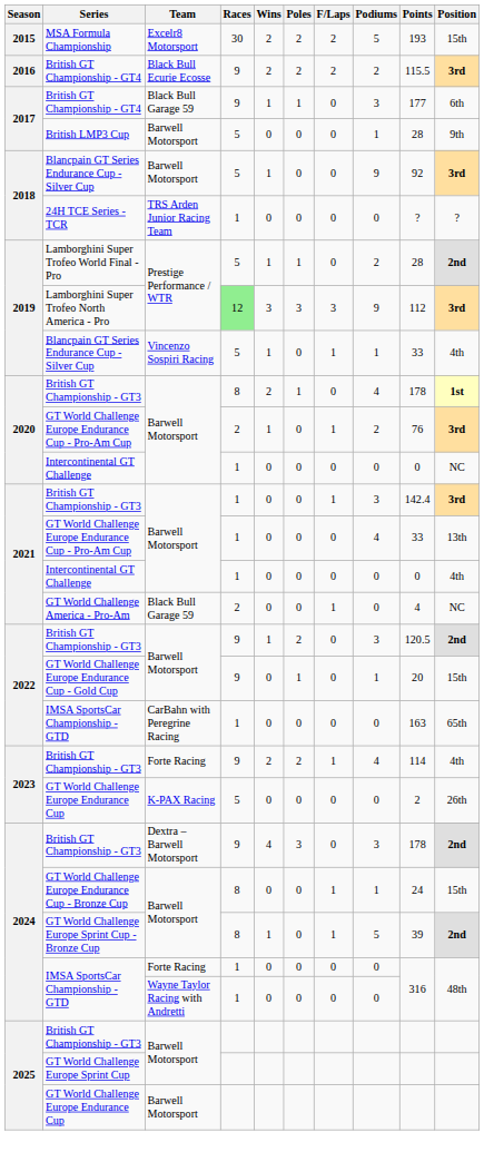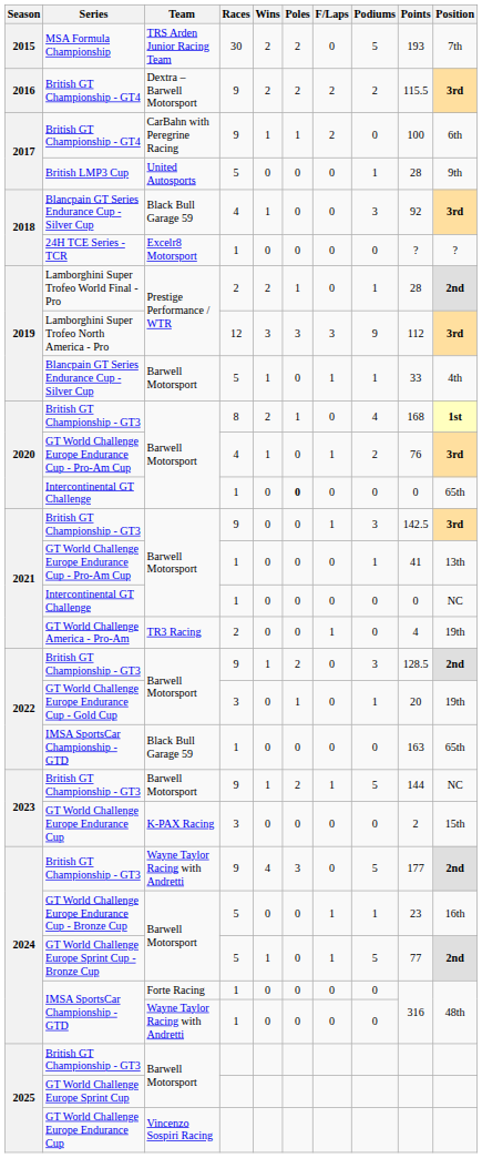 <table class="wikitable" style="font-size: 90%; text-align:center">
 <tr>
 <th>Season</th>
 <th>Series</th>
 <th>Team</th>
 <th>Races</th>
 <th>Wins</th>
 <th>Poles</th>
 <th>F/Laps</th>
 <th>Podiums</th>
 <th>Points</th>
 <th>Position</th>
 </tr>
 <tr>
 <th>2015</th>
 <td align=left><a href='#'>MSA Formula Championship</a></td>
-<td align=left><a href='#'>Excelr8 Motorsport</a></td>
+<td align=left><a href='#'>TRS Arden Junior Racing Team</a></td>
 <td>30</td>
 <td>2</td>
 <td>2</td>
-<td>2</td>
+<td>0</td>
 <td>5</td>
 <td>193</td>
-<td>15th</td>
+<td>7th</td>
 </tr>
 <tr>
 <th>2016</th>
 <td align=left><a href='#'>British GT Championship - GT4</a></td>
-<td align=left><a href='#'>Black Bull Ecurie Ecosse</a></td>
+<td align=left>Dextra – Barwell Motorsport</td>
 <td>9</td>
 <td>2</td>
 <td>2</td>
 <td>2</td>
 <td>2</td>
 <td>115.5</td>
 <td style="background:#FFDF9F;"><strong>3rd</strong></td>
 </tr>
 <tr>
 <th rowspan=2>2017</th>
 <td align=left><a href='#'>British GT Championship - GT4</a></td>
-<td align=left>Black Bull Garage 59</td>
+<td align=left>CarBahn with Peregrine Racing</td>
 <td>9</td>
 <td>1</td>
 <td>1</td>
+<td>2</td>
 <td>0</td>
-<td>3</td>
-<td>177</td>
+<td>100</td>
 <td>6th</td>
 </tr>
 <tr>
 <td align=left><a href='#'>British LMP3 Cup</a></td>
-<td align="left">Barwell Motorsport</td>
+<td align=left><a href='#'>United Autosports</a></td>
 <td>5</td>
 <td>0</td>
 <td>0</td>
 <td>0</td>
 <td>1</td>
 <td>28</td>
 <td>9th</td>
 </tr>
 <tr>
 <th rowspan=2>2018</th>
 <td align=left><a href='#'>Blancpain GT Series Endurance Cup - Silver Cup</a></td>
-<td align=left>Barwell Motorsport</td>
-<td>5</td>
+<td align=left>Black Bull Garage 59</td>
+<td>4</td>
 <td>1</td>
 <td>0</td>
 <td>0</td>
-<td>9</td>
+<td>3</td>
 <td>92</td>
 <td style="background:#FFDF9F;"><strong>3rd</strong></td>
 </tr>
 <tr>
 <td align=left><a href='#'>24H TCE Series - TCR</a></td>
-<td align=left><a href='#'>TRS Arden Junior Racing Team</a></td>
+<td align=left><a href='#'>Excelr8 Motorsport</a></td>
 <td>1</td>
 <td>0</td>
 <td>0</td>
 <td>0</td>
 <td>0</td>
 <td>?</td>
 <td>?</td>
 </tr>
 <tr>
 <th rowspan=3>2019</th>
 <td align=left>Lamborghini Super Trofeo World Final - Pro</td>
 <td rowspan=2 align=left>Prestige Performance / <a href='#'>WTR</a></td>
-<td>5</td>
-<td>1</td>
+<td>2</td>
+<td>2</td>
 <td>1</td>
 <td>0</td>
-<td>2</td>
+<td>1</td>
 <td>28</td>
 <td style="background:#DFDFDF;"><strong>2nd</strong></td>
 </tr>
 <tr>
 <td align=left>Lamborghini Super Trofeo North America - Pro</td>
-<td style="background: lightgreen;">12</td>
+<td>12</td>
 <td>3</td>
 <td>3</td>
 <td>3</td>
 <td>9</td>
 <td>112</td>
 <td style="background:#FFDF9F;"><strong>3rd</strong></td>
 </tr>
 <tr>
 <td align=left><a href='#'>Blancpain GT Series Endurance Cup - Silver Cup</a></td>
-<td align=left><a href='#'>Vincenzo Sospiri Racing</a></td>
+<td align="left">Barwell Motorsport</td>
 <td>5</td>
 <td>1</td>
 <td>0</td>
 <td>1</td>
 <td>1</td>
 <td>33</td>
 <td>4th</td>
 </tr>
 <tr>
 <th rowspan=3>2020</th>
 <td align=left><a href='#'>British GT Championship - GT3</a></td>
 <td rowspan="3" align=left>Barwell Motorsport</td>
 <td>8</td>
 <td>2</td>
 <td>1</td>
 <td>0</td>
 <td>4</td>
-<td>178</td>
+<td>168</td>
 <td style="background:#FFFFBF;"><strong>1st</strong></td>
 </tr>
 <tr>
 <td align=left><a href='#'>GT World Challenge Europe Endurance Cup - Pro-Am Cup</a></td>
-<td>2</td>
+<td>4</td>
 <td>1</td>
 <td>0</td>
 <td>1</td>
 <td>2</td>
 <td>76</td>
 <th style="background:#FFDF9F">3rd</th>
 </tr>
 <tr>
 <td align=left><a href='#'>Intercontinental GT Challenge</a></td>
 <td>1</td>
 <td>0</td>
+<td><strong>0</strong></td>
 <td>0</td>
 <td>0</td>
 <td>0</td>
-<td>0</td>
-<td>NC</td>
+<td>65th</td>
 </tr>
 <tr>
 <th rowspan=4>2021</th>
 <td align=left><a href='#'>British GT Championship - GT3</a></td>
 <td rowspan="3" align=left>Barwell Motorsport</td>
-<td>1</td>
+<td>9</td>
 <td>0</td>
 <td>0</td>
 <td>1</td>
 <td>3</td>
-<td>142.4</td>
+<td>142.5</td>
 <td style="background:#FFDF9F;"><strong>3rd</strong></td>
 </tr>
 <tr>
 <td align=left><a href='#'>GT World Challenge Europe Endurance Cup - Pro-Am Cup</a></td>
 <td>1</td>
 <td>0</td>
 <td>0</td>
 <td>0</td>
-<td>4</td>
-<td>33</td>
+<td>1</td>
+<td>41</td>
 <td>13th</td>
 </tr>
 <tr>
 <td align="left"><a href='#'>Intercontinental GT Challenge</a></td>
 <td>1</td>
 <td>0</td>
 <td>0</td>
 <td>0</td>
 <td>0</td>
 <td>0</td>
-<td>4th</td>
+<td>NC</td>
 </tr>
 <tr>
 <td align="left"><a href='#'>GT World Challenge America - Pro-Am</a></td>
-<td align=left>Black Bull Garage 59</td>
+<td align="left"><a href='#'>TR3 Racing</a></td>
 <td>2</td>
 <td>0</td>
 <td>0</td>
 <td>1</td>
 <td>0</td>
 <td>4</td>
-<td>NC</td>
+<td>19th</td>
 </tr>
 <tr>
 <th rowspan="3">2022</th>
 <td align=left><a href='#'>British GT Championship - GT3</a></td>
 <td rowspan="2" align="left">Barwell Motorsport</td>
 <td>9</td>
 <td>1</td>
 <td>2</td>
 <td>0</td>
 <td>3</td>
-<td>120.5</td>
+<td>128.5</td>
 <td style="background:#DFDFDF;"><strong>2nd</strong></td>
 </tr>
 <tr>
 <td align=left><a href='#'>GT World Challenge Europe Endurance Cup - Gold Cup</a></td>
-<td>9</td>
+<td>3</td>
 <td>0</td>
 <td>1</td>
 <td>0</td>
 <td>1</td>
 <td>20</td>
-<td>15th</td>
+<td>19th</td>
 </tr>
 <tr>
 <td align=left><a href='#'>IMSA SportsCar Championship - GTD</a></td>
-<td align=left>CarBahn with Peregrine Racing</td>
+<td align=left>Black Bull Garage 59</td>
 <td>1</td>
 <td>0</td>
 <td>0</td>
 <td>0</td>
 <td>0</td>
 <td>163</td>
 <td>65th</td>
 </tr>
 <tr>
 <th rowspan="2">2023</th>
 <td align=left><a href='#'>British GT Championship - GT3</a></td>
-<td align=left>Forte Racing</td>
+<td align=left>Barwell Motorsport</td>
 <td>9</td>
-<td>2</td>
+<td>1</td>
 <td>2</td>
 <td>1</td>
-<td>4</td>
-<td>114</td>
-<td>4th</td>
+<td>5</td>
+<td>144</td>
+<td>NC</td>
 </tr>
 <tr>
 <td align="left"><a href='#'>GT World Challenge Europe Endurance Cup</a></td>
 <td align="left"><a href='#'>K-PAX Racing</a></td>
-<td>5</td>
+<td>3</td>
 <td>0</td>
 <td>0</td>
 <td>0</td>
 <td>0</td>
 <td>2</td>
-<td>26th</td>
+<td>15th</td>
 </tr>
 <tr>
 <th rowspan="5">2024</th>
 <td align=left><a href='#'>British GT Championship - GT3</a></td>
-<td align=left>Dextra – Barwell Motorsport</td>
+<td align=left><a href='#'>Wayne Taylor Racing</a> with <a href='#'>Andretti</a></td>
 <td>9</td>
 <td>4</td>
 <td>3</td>
 <td>0</td>
-<td>3</td>
-<td>178</td>
+<td>5</td>
+<td>177</td>
 <td style="background:#DFDFDF;"><strong>2nd</strong></td>
 </tr>
 <tr>
 <td align=left><a href='#'>GT World Challenge Europe Endurance Cup - Bronze Cup</a></td>
 <td rowspan="2" align=left>Barwell Motorsport</td>
-<td>8</td>
+<td>5</td>
 <td>0</td>
 <td>0</td>
 <td>1</td>
 <td>1</td>
-<td>24</td>
-<td>15th</td>
+<td>23</td>
+<td>16th</td>
 </tr>
 <tr>
 <td align=left><a href='#'>GT World Challenge Europe Sprint Cup - Bronze Cup</a></td>
-<td>8</td>
+<td>5</td>
 <td>1</td>
 <td>0</td>
 <td>1</td>
 <td>5</td>
-<td>39</td>
+<td>77</td>
 <th style="background:#DFDFDF">2nd</th>
 </tr>
 <tr>
 <td rowspan="2" align="left"><a href='#'>IMSA SportsCar Championship - GTD</a></td>
 <td align=left>Forte Racing</td>
 <td>1</td>
 <td>0</td>
 <td>0</td>
 <td>0</td>
 <td>0</td>
 <td rowspan="2">316</td>
 <td rowspan="2">48th</td>
 </tr>
 <tr>
 <td align=left><a href='#'>Wayne Taylor Racing</a> with <a href='#'>Andretti</a></td>
 <td>1</td>
 <td>0</td>
 <td>0</td>
 <td>0</td>
 <td>0</td>
 </tr>
 <tr>
 <th rowspan="3">2025</th>
 <td align=left><a href='#'>British GT Championship - GT3</a></td>
 <td rowspan="2" align="left">Barwell Motorsport</td>
 <td></td>
 <td></td>
 <td></td>
 <td></td>
 <td></td>
 <td></td>
 <td></td>
 </tr>
 <tr>
 <td align=left><a href='#'>GT World Challenge Europe Sprint Cup</a></td>
 <td></td>
 <td></td>
 <td></td>
 <td></td>
 <td></td>
 <td></td>
 <td></td>
 </tr>
 <tr>
 <td align=left><a href='#'>GT World Challenge Europe Endurance Cup</a></td>
-<td align="left">Barwell Motorsport</td>
+<td align=left><a href='#'>Vincenzo Sospiri Racing</a></td>
 <td></td>
 <td></td>
 <td></td>
 <td></td>
 <td></td>
 <td></td>
 <td></td>
 </tr>
 </table>
